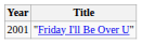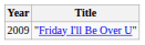 <table class="wikitable">
 <tr>
 <th>Year</th>
 <th>Title</th>
 </tr>
 <tr>
-<td>2001</td>
+<td>2009</td>
 <td>"<a href='#'>Friday I'll Be Over U</a>"</td>
 </tr>
 </table>
